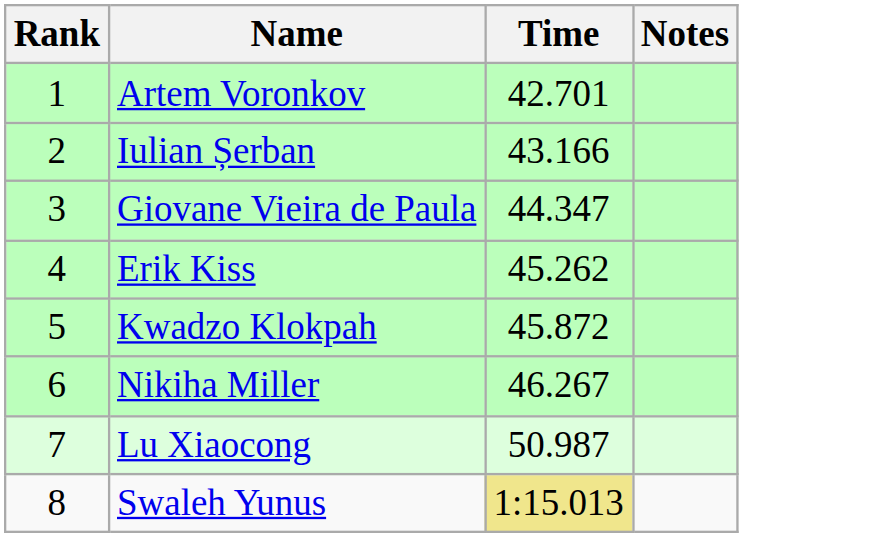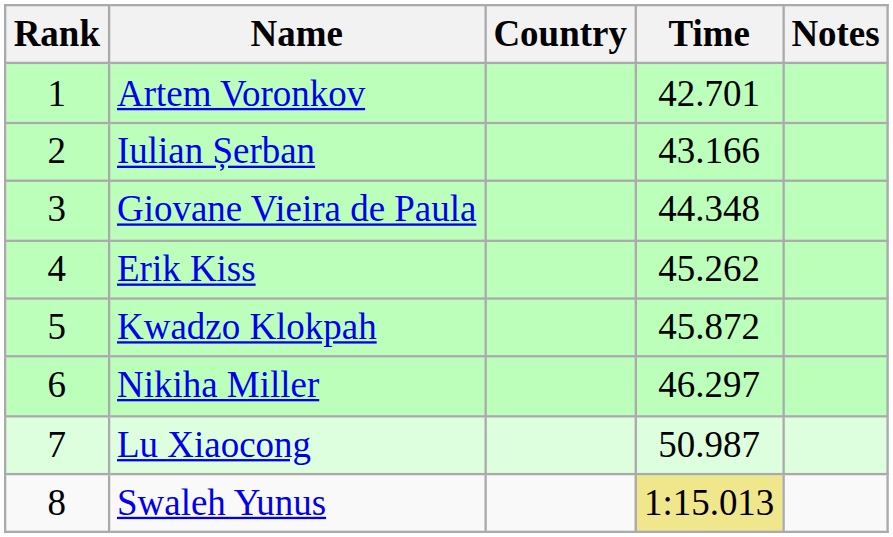 <table class="wikitable" style="text-align:center">
 <tr>
 <th>Rank</th>
 <th>Name</th>
+<th>Country</th>
 <th>Time</th>
 <th>Notes</th>
 </tr>
 <tr bgcolor=bbffbb>
 <td>1</td>
 <td align="left"><a href='#'>Artem Voronkov</a></td>
+<td align="left"></td>
 <td>42.701</td>
 <td></td>
 </tr>
 <tr bgcolor=bbffbb>
 <td>2</td>
 <td align="left"><a href='#'>Iulian Șerban</a></td>
+<td align="left"></td>
 <td>43.166</td>
 <td></td>
 </tr>
 <tr bgcolor=bbffbb>
 <td>3</td>
 <td align="left"><a href='#'>Giovane Vieira de Paula</a></td>
-<td>44.347</td>
+<td align="left"></td>
+<td>44.348</td>
 <td></td>
 </tr>
 <tr bgcolor=bbffbb>
 <td>4</td>
 <td align="left"><a href='#'>Erik Kiss</a></td>
+<td align="left"></td>
 <td>45.262</td>
 <td></td>
 </tr>
 <tr bgcolor=bbffbb>
 <td>5</td>
 <td align="left"><a href='#'>Kwadzo Klokpah</a></td>
+<td align="left"></td>
 <td>45.872</td>
 <td></td>
 </tr>
 <tr bgcolor=bbffbb>
 <td>6</td>
 <td align="left"><a href='#'>Nikiha Miller</a></td>
-<td>46.267</td>
+<td align="left"></td>
+<td>46.297</td>
 <td></td>
 </tr>
 <tr bgcolor=ddffdd>
 <td>7</td>
 <td align="left"><a href='#'>Lu Xiaocong</a></td>
+<td align="left"></td>
 <td>50.987</td>
 <td></td>
 </tr>
 <tr>
 <td>8</td>
 <td align="left"><a href='#'>Swaleh Yunus</a></td>
+<td align="left"></td>
 <td style="background: khaki;">1:15.013</td>
 <td></td>
 </tr>
 </table>
